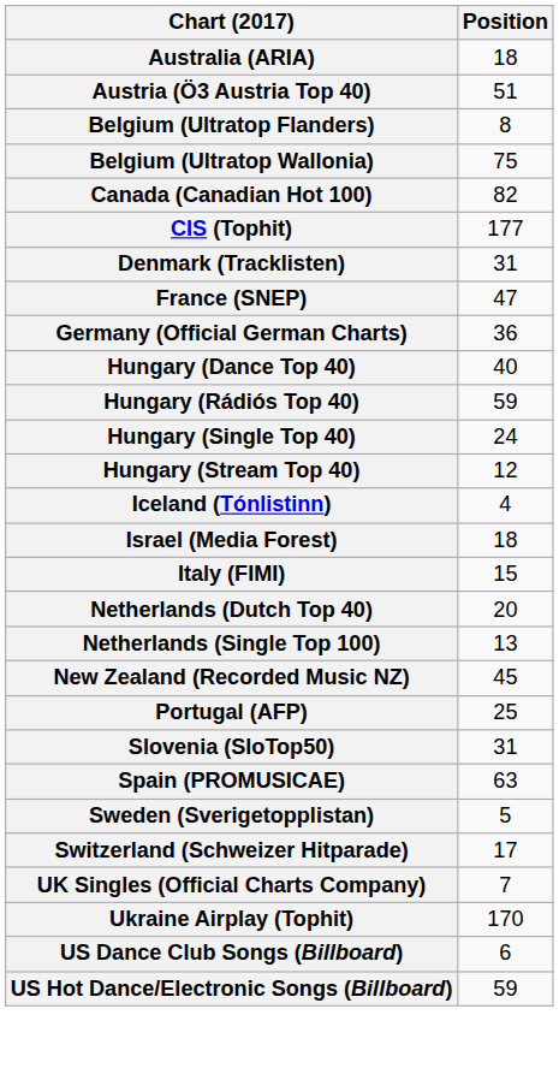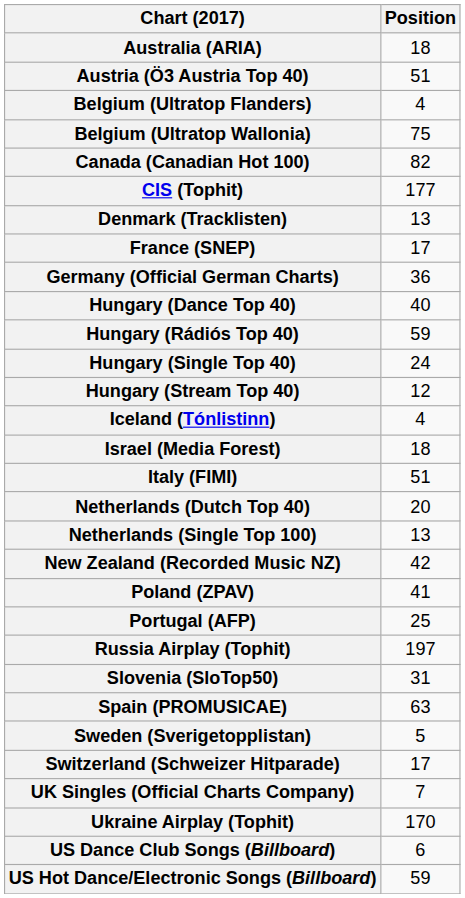 <table class="wikitable plainrowheaders sortable" style="text-align:center">
 <tr>
 <th scope="col">Chart (2017)</th>
 <th scope="col">Position</th>
 </tr>
 <tr>
 <th scope="row">Australia (ARIA)</th>
 <td>18</td>
 </tr>
 <tr>
 <th scope="row">Austria (Ö3 Austria Top 40)</th>
 <td>51</td>
 </tr>
 <tr>
 <th scope="row">Belgium (Ultratop Flanders)</th>
-<td>8</td>
+<td>4</td>
 </tr>
 <tr>
 <th scope="row">Belgium (Ultratop Wallonia)</th>
 <td>75</td>
 </tr>
 <tr>
 <th scope="row">Canada (Canadian Hot 100)</th>
 <td>82</td>
 </tr>
 <tr>
 <th scope="row"><a href='#'>CIS</a> (Tophit)</th>
 <td style="text-align:center;">177</td>
 </tr>
 <tr>
 <th scope="row">Denmark (Tracklisten)</th>
-<td>31</td>
+<td>13</td>
 </tr>
 <tr>
 <th scope="row">France (SNEP)</th>
-<td>47</td>
+<td>17</td>
 </tr>
 <tr>
 <th scope="row">Germany (Official German Charts)</th>
 <td>36</td>
 </tr>
 <tr>
 <th scope="row">Hungary (Dance Top 40)</th>
 <td>40</td>
 </tr>
 <tr>
 <th scope="row">Hungary (Rádiós Top 40)</th>
 <td>59</td>
 </tr>
 <tr>
 <th scope="row">Hungary (Single Top 40)</th>
 <td>24</td>
 </tr>
 <tr>
 <th scope="row">Hungary (Stream Top 40)</th>
 <td>12</td>
 </tr>
 <tr>
 <th scope="row">Iceland (<a href='#'>Tónlistinn</a>)</th>
 <td>4</td>
 </tr>
 <tr>
 <th scope="row">Israel (Media Forest)</th>
 <td>18</td>
 </tr>
 <tr>
 <th scope="row">Italy (FIMI)</th>
-<td>15</td>
+<td>51</td>
 </tr>
 <tr>
 <th scope="row">Netherlands (Dutch Top 40)</th>
 <td>20</td>
 </tr>
 <tr>
 <th scope="row">Netherlands (Single Top 100)</th>
 <td>13</td>
 </tr>
 <tr>
 <th scope="row">New Zealand (Recorded Music NZ)</th>
-<td>45</td>
+<td>42</td>
+</tr>
+<tr>
+<th scope="row">Poland (ZPAV)</th>
+<td>41</td>
 </tr>
 <tr>
 <th scope="row">Portugal (AFP)</th>
 <td>25</td>
+</tr>
+<tr>
+<th scope="row">Russia Airplay (Tophit)</th>
+<td style="text-align:center;">197</td>
 </tr>
 <tr>
 <th scope="row">Slovenia (SloTop50)</th>
 <td>31</td>
 </tr>
 <tr>
 <th scope="row">Spain (PROMUSICAE)</th>
 <td>63</td>
 </tr>
 <tr>
 <th scope="row">Sweden (Sverigetopplistan)</th>
 <td>5</td>
 </tr>
 <tr>
 <th scope="row">Switzerland (Schweizer Hitparade)</th>
 <td>17</td>
 </tr>
 <tr>
 <th scope="row">UK Singles (Official Charts Company)</th>
 <td>7</td>
 </tr>
 <tr>
 <th scope="row">Ukraine Airplay (Tophit)</th>
 <td style="text-align:center;">170</td>
 </tr>
 <tr>
 <th scope="row">US Dance Club Songs (<em>Billboard</em>)</th>
 <td>6</td>
 </tr>
 <tr>
 <th scope="row">US Hot Dance/Electronic Songs (<em>Billboard</em>)</th>
 <td>59</td>
 </tr>
 </table>
